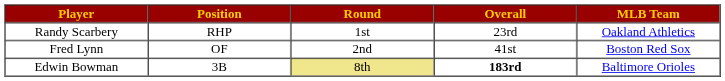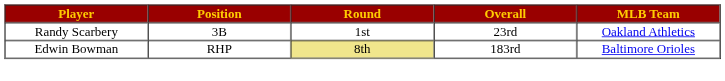 <table cellpadding="1" border="1" cellspacing="0" style="width:70%;">
 <tr>
 <th style="background:#990000; width:20%;color:#FFCC00;">Player</th>
 <th style="background:#990000; width:20%;color:#FFCC00;">Position</th>
 <th style="background:#990000; width:20%;color:#FFCC00;">Round</th>
 <th style="background:#990000; width:20%;color:#FFCC00;">Overall</th>
 <th style="background:#990000; width:20%;color:#FFCC00;">MLB Team</th>
 </tr>
 <tr style="text-align:center;">
 <td>Randy Scarbery</td>
-<td>RHP</td>
+<td>3B</td>
 <td>1st</td>
 <td>23rd</td>
 <td><a href='#'>Oakland Athletics</a></td>
 </tr>
 <tr style="text-align:center;">
-<td>Fred Lynn</td>
-<td>OF</td>
-<td>2nd</td>
-<td>41st</td>
-<td><a href='#'>Boston Red Sox</a></td>
-</tr>
-<tr style="text-align:center;">
 <td>Edwin Bowman</td>
-<td>3B</td>
+<td>RHP</td>
 <td style="background: khaki;">8th</td>
-<td><strong>183rd</strong></td>
+<td>183rd</td>
 <td><a href='#'>Baltimore Orioles</a></td>
 </tr>
 </table>
